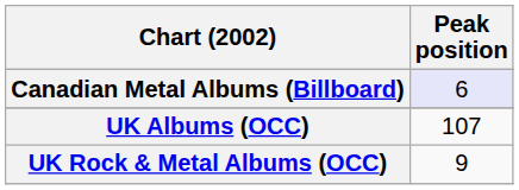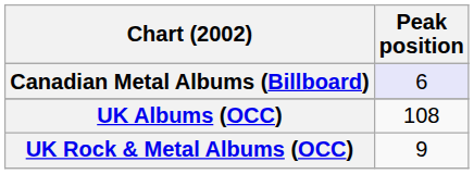 <table class="wikitable sortable plainrowheaders" style="text-align:center">
 <tr>
 <th>Chart (2002)</th>
 <th>Peak<br>position</th>
 </tr>
 <tr>
 </tr>
 <tr>
 <th scope="row">Canadian Metal Albums (<a href='#'>Billboard</a>)</th>
 <td style="background: lavender;">6</td>
 </tr>
 <tr>
 </tr>
 <tr>
 <th scope="row"><a href='#'>UK Albums</a> (<a href='#'>OCC</a>)</th>
-<td>107</td>
+<td>108</td>
 </tr>
 <tr>
 <th scope="row"><a href='#'>UK Rock & Metal Albums</a> (<a href='#'>OCC</a>)</th>
 <td>9</td>
 </tr>
 <tr>
 </tr>
 </table>
